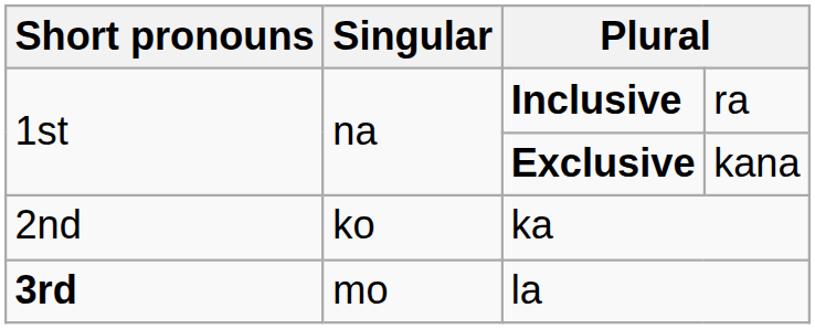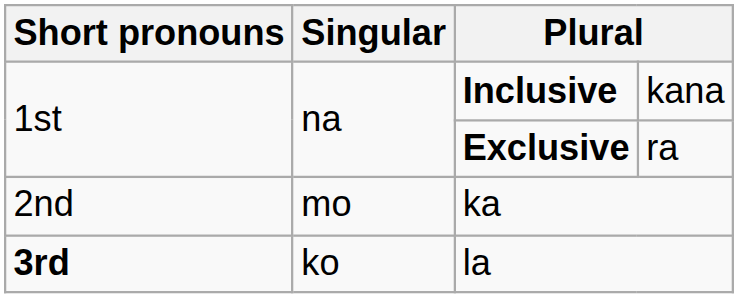 <table class="wikitable">
 <tr>
 <th>Short pronouns</th>
 <th>Singular</th>
 <th colspan="2">Plural</th>
 </tr>
 <tr>
 <td rowspan="2">1st</td>
 <td rowspan="2">na</td>
 <td><strong>Inclusive</strong></td>
+<td>kana</td>
+</tr>
+<tr>
+<td><strong>Exclusive</strong></td>
 <td>ra</td>
 </tr>
 <tr>
-<td><strong>Exclusive</strong></td>
-<td>kana</td>
-</tr>
-<tr>
 <td>2nd</td>
-<td>ko</td>
+<td>mo</td>
 <td colspan="2">ka</td>
 </tr>
 <tr>
 <td><strong>3rd</strong></td>
-<td>mo</td>
+<td>ko</td>
 <td colspan="2">la</td>
 </tr>
 </table>
